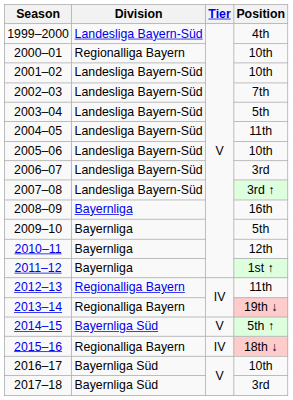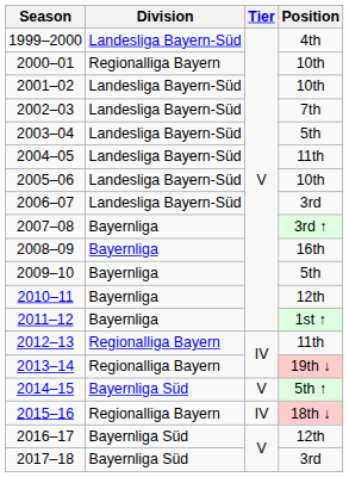 <table class="wikitable">
 <tr>
 <th>Season</th>
 <th>Division</th>
 <th><a href='#'>Tier</a></th>
 <th>Position</th>
 </tr>
 <tr align="center">
 <td>1999–2000</td>
 <td align="left"><a href='#'>Landesliga Bayern-Süd</a></td>
 <td rowspan=13>V</td>
 <td>4th</td>
 </tr>
 <tr align="center">
 <td>2000–01</td>
 <td align="left">Regionalliga Bayern</td>
 <td>10th</td>
 </tr>
 <tr align="center">
 <td>2001–02</td>
 <td align="left">Landesliga Bayern-Süd</td>
 <td>10th</td>
 </tr>
 <tr align="center">
 <td>2002–03</td>
 <td align="left">Landesliga Bayern-Süd</td>
 <td>7th</td>
 </tr>
 <tr align="center">
 <td>2003–04</td>
 <td align="left">Landesliga Bayern-Süd</td>
 <td>5th</td>
 </tr>
 <tr align="center">
 <td>2004–05</td>
 <td align="left">Landesliga Bayern-Süd</td>
 <td>11th</td>
 </tr>
 <tr align="center">
 <td>2005–06</td>
 <td align="left">Landesliga Bayern-Süd</td>
 <td>10th</td>
 </tr>
 <tr align="center">
 <td>2006–07</td>
 <td align="left">Landesliga Bayern-Süd</td>
 <td>3rd</td>
 </tr>
 <tr align="center">
 <td>2007–08</td>
-<td align="left">Landesliga Bayern-Süd</td>
+<td align="left">Bayernliga</td>
 <td style="background:#ddffdd">3rd ↑</td>
 </tr>
 <tr align="center">
 <td>2008–09</td>
 <td align="left"><a href='#'>Bayernliga</a></td>
 <td>16th</td>
 </tr>
 <tr align="center">
 <td>2009–10</td>
 <td align="left">Bayernliga</td>
 <td>5th</td>
 </tr>
 <tr align="center">
 <td><a href='#'>2010–11</a></td>
 <td align="left">Bayernliga</td>
 <td>12th</td>
 </tr>
 <tr align="center">
 <td><a href='#'>2011–12</a></td>
 <td align="left">Bayernliga</td>
 <td style="background:#ddffdd">1st ↑</td>
 </tr>
 <tr align="center">
 <td><a href='#'>2012–13</a></td>
 <td align="left"><a href='#'>Regionalliga Bayern</a></td>
 <td rowspan=2>IV</td>
 <td>11th</td>
 </tr>
 <tr align="center">
 <td><a href='#'>2013–14</a></td>
 <td align="left">Regionalliga Bayern</td>
 <td style="background:#ffcccc">19th ↓</td>
 </tr>
 <tr align="center">
 <td><a href='#'>2014–15</a></td>
 <td align="left"><a href='#'>Bayernliga Süd</a></td>
 <td>V</td>
 <td style="background:#ddffdd">5th ↑</td>
 </tr>
 <tr align="center">
 <td><a href='#'>2015–16</a></td>
 <td align="left">Regionalliga Bayern</td>
 <td>IV</td>
 <td style="background:#ffcccc">18th ↓</td>
 </tr>
 <tr align="center">
 <td>2016–17</td>
 <td align="left">Bayernliga Süd</td>
 <td rowspan=2>V</td>
-<td>10th</td>
+<td>12th</td>
 </tr>
 <tr align="center">
 <td>2017–18</td>
 <td align="left">Bayernliga Süd</td>
 <td>3rd</td>
 </tr>
 </table>
